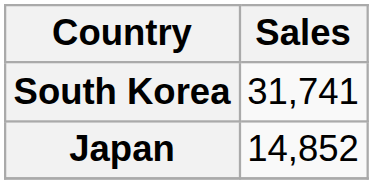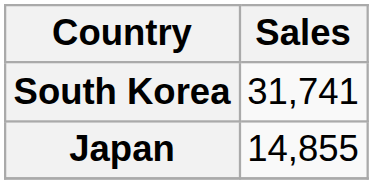 <table class="wikitable plainrowheaders">
 <tr>
 <th>Country</th>
 <th>Sales</th>
 </tr>
 <tr>
 <th scope="row">South Korea</th>
 <td align="center">31,741</td>
 </tr>
 <tr>
 <th scope="row">Japan</th>
-<td align="center">14,852</td>
+<td align="center">14,855</td>
 </tr>
 <tr>
 </tr>
 </table>
